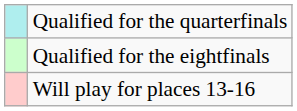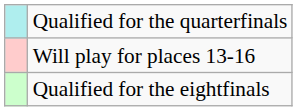 <table class="wikitable">
 <tr>
 <td width=10px bgcolor="#afeeee"></td>
 <td>Qualified for the quarterfinals</td>
 </tr>
 <tr>
+<td width=10px bgcolor="#ffcccc"></td>
+<td>Will play for places 13-16</td>
+</tr>
+<tr>
 <td width=10px bgcolor="#ccffcc"></td>
 <td>Qualified for the eightfinals</td>
 </tr>
-<tr>
-<td width=10px bgcolor="#ffcccc"></td>
-<td>Will play for places 13-16</td>
-</tr>
 </table>
